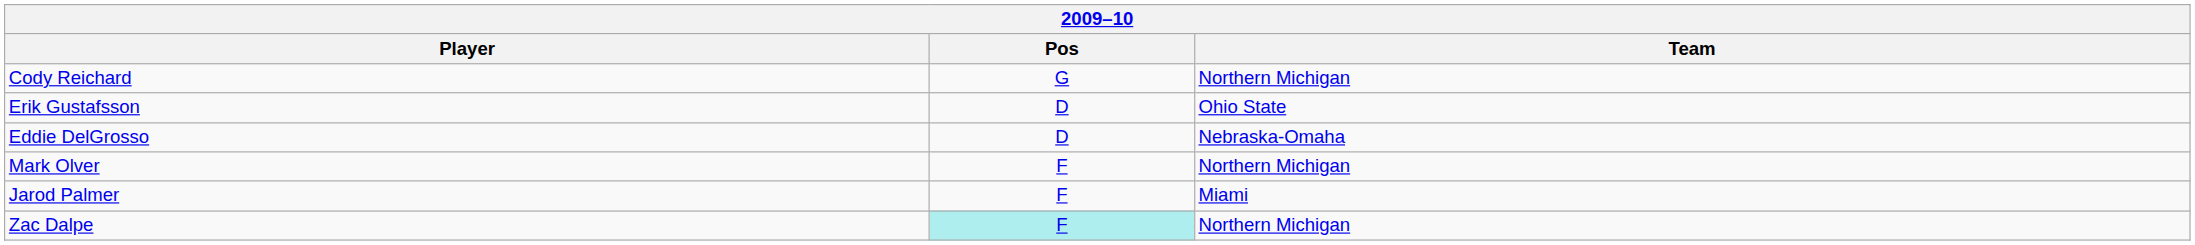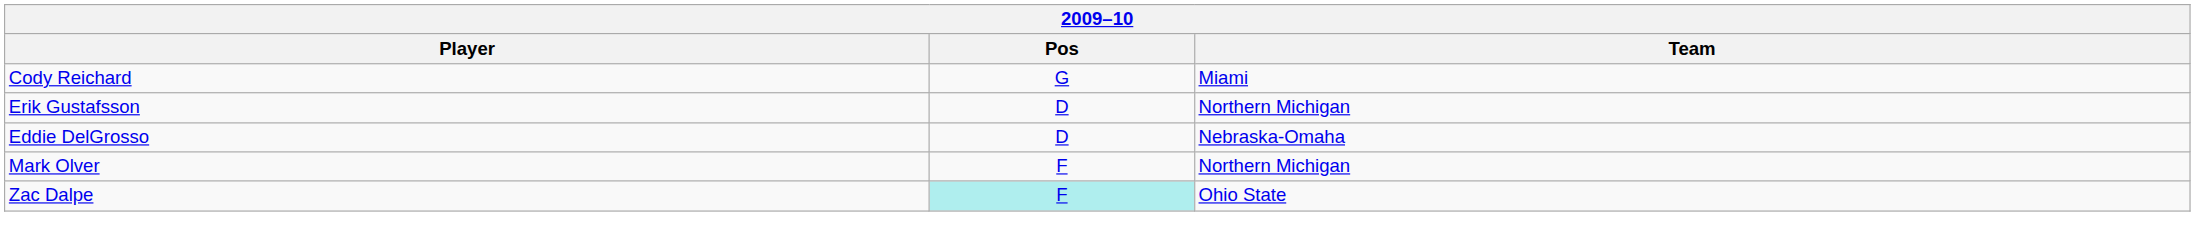 <table class="wikitable" width=95%>
 <tr>
 <th colspan=3><a href='#'>2009–10</a></th>
 </tr>
 <tr>
 <th>Player</th>
 <th>Pos</th>
 <th>Team</th>
 </tr>
 <tr>
 <td><a href='#'>Cody Reichard</a></td>
 <td style="text-align:center;"><a href='#'>G</a></td>
-<td><a href='#'>Northern Michigan</a></td>
+<td><a href='#'>Miami</a></td>
 </tr>
 <tr>
 <td><a href='#'>Erik Gustafsson</a></td>
 <td style="text-align:center;"><a href='#'>D</a></td>
-<td><a href='#'>Ohio State</a></td>
+<td><a href='#'>Northern Michigan</a></td>
 </tr>
 <tr>
 <td><a href='#'>Eddie DelGrosso</a></td>
 <td style="text-align:center;"><a href='#'>D</a></td>
 <td><a href='#'>Nebraska-Omaha</a></td>
 </tr>
 <tr>
 <td><a href='#'>Mark Olver</a></td>
 <td style="text-align:center;"><a href='#'>F</a></td>
 <td><a href='#'>Northern Michigan</a></td>
 </tr>
 <tr>
-<td><a href='#'>Jarod Palmer</a></td>
-<td style="text-align:center;"><a href='#'>F</a></td>
-<td><a href='#'>Miami</a></td>
-</tr>
-<tr>
 <td><a href='#'>Zac Dalpe</a></td>
 <td style="background: paleturquoise; text-align:center;"><a href='#'>F</a></td>
-<td><a href='#'>Northern Michigan</a></td>
+<td><a href='#'>Ohio State</a></td>
 </tr>
 </table>
